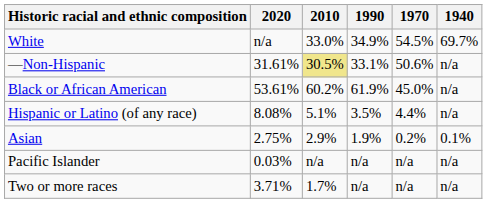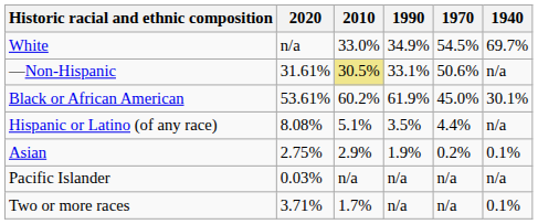 <table class="wikitable sortable mw-collapsible mw-collapsed collapsible" style="font-size: 90%;">
 <tr>
 <th>Historic racial and ethnic composition</th>
 <th>2020</th>
 <th>2010</th>
 <th>1990</th>
 <th>1970</th>
 <th>1940</th>
 </tr>
 <tr>
 <td><a href='#'>White</a></td>
 <td>n/a</td>
 <td>33.0%</td>
 <td>34.9%</td>
 <td>54.5%</td>
 <td>69.7%</td>
 </tr>
 <tr>
 <td>—<a href='#'>Non-Hispanic</a></td>
 <td>31.61%</td>
 <td style="background: khaki;">30.5%</td>
 <td>33.1%</td>
 <td>50.6%</td>
 <td>n/a</td>
 </tr>
 <tr>
 <td><a href='#'>Black or African American</a></td>
 <td>53.61%</td>
 <td>60.2%</td>
 <td>61.9%</td>
 <td>45.0%</td>
-<td>n/a</td>
+<td>30.1%</td>
 </tr>
 <tr>
 <td><a href='#'>Hispanic or Latino</a> (of any race)</td>
 <td>8.08%</td>
 <td>5.1%</td>
 <td>3.5%</td>
 <td>4.4%</td>
 <td>n/a</td>
 </tr>
 <tr>
 <td><a href='#'>Asian</a></td>
 <td>2.75%</td>
 <td>2.9%</td>
 <td>1.9%</td>
 <td>0.2%</td>
 <td>0.1%</td>
 </tr>
 <tr>
 <td>Pacific Islander</td>
 <td>0.03%</td>
 <td>n/a</td>
 <td>n/a</td>
 <td>n/a</td>
 <td>n/a</td>
 </tr>
 <tr>
 <td>Two or more races</td>
 <td>3.71%</td>
 <td>1.7%</td>
 <td>n/a</td>
 <td>n/a</td>
-<td>n/a</td>
+<td>0.1%</td>
 </tr>
 </table>
